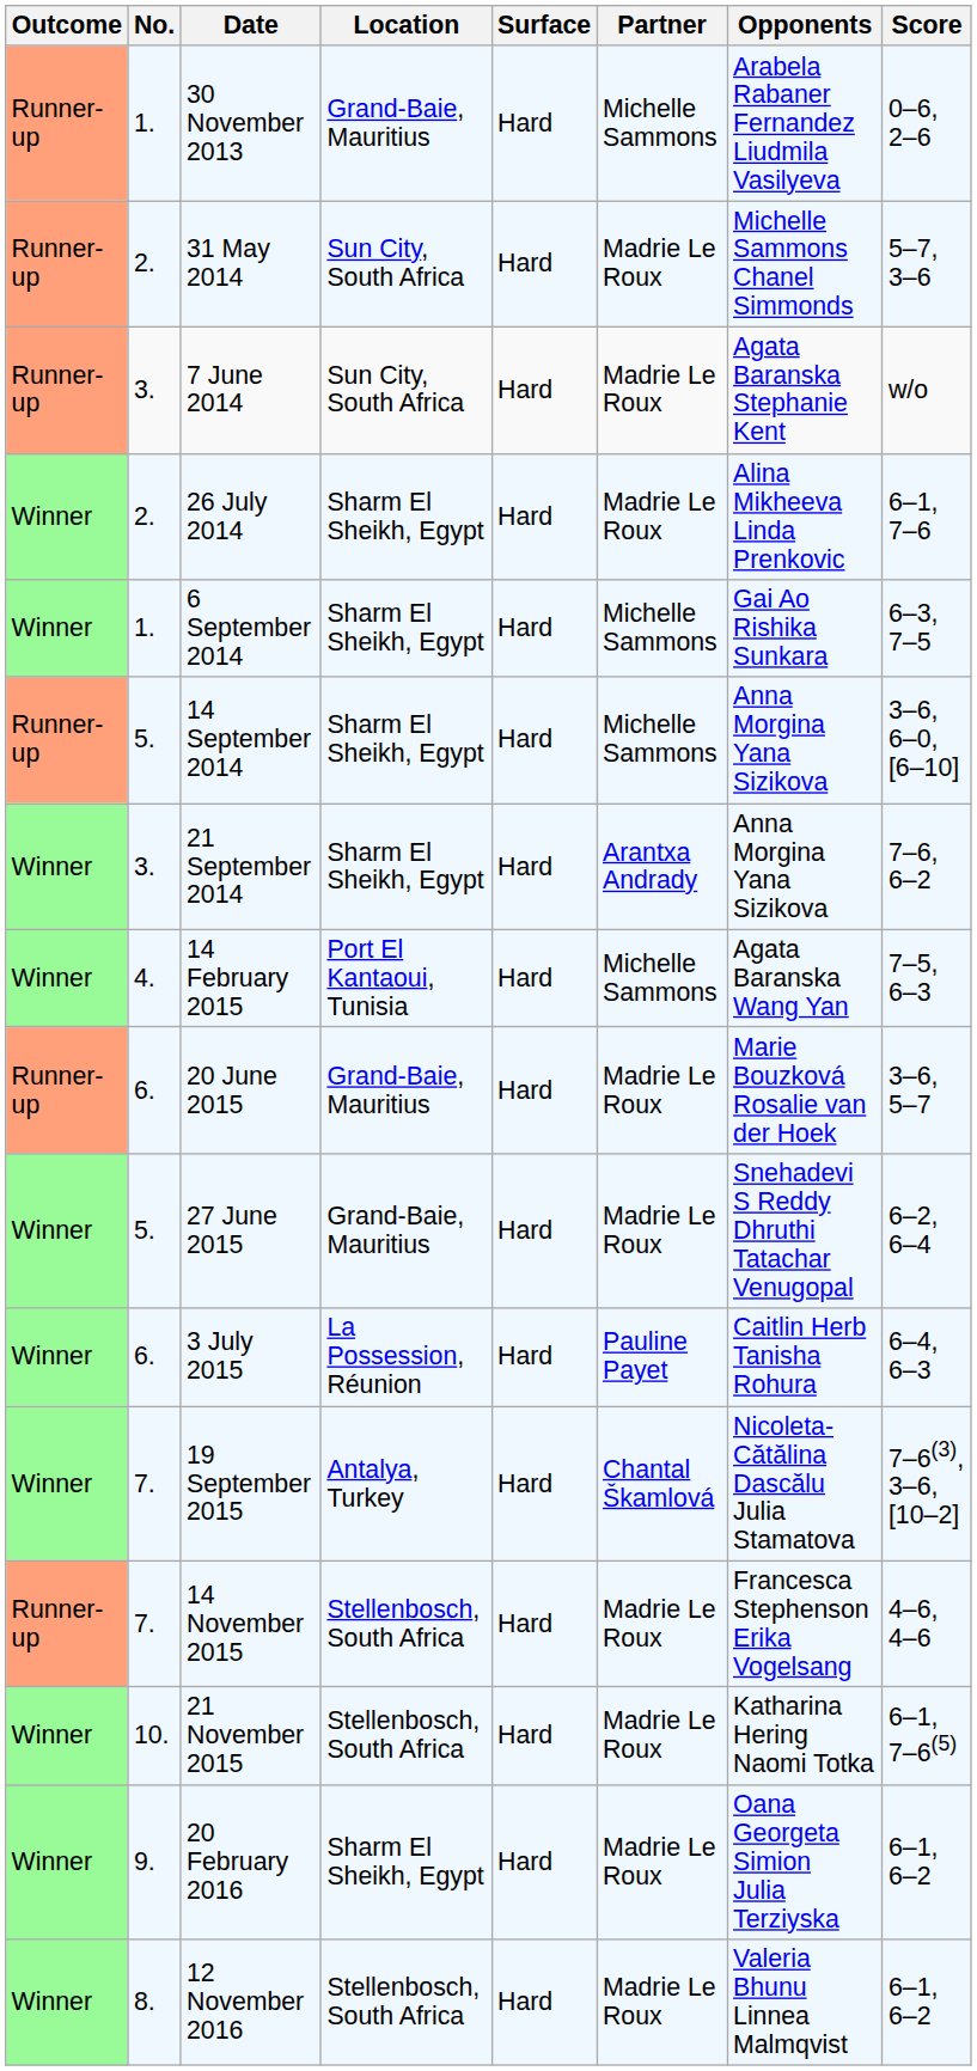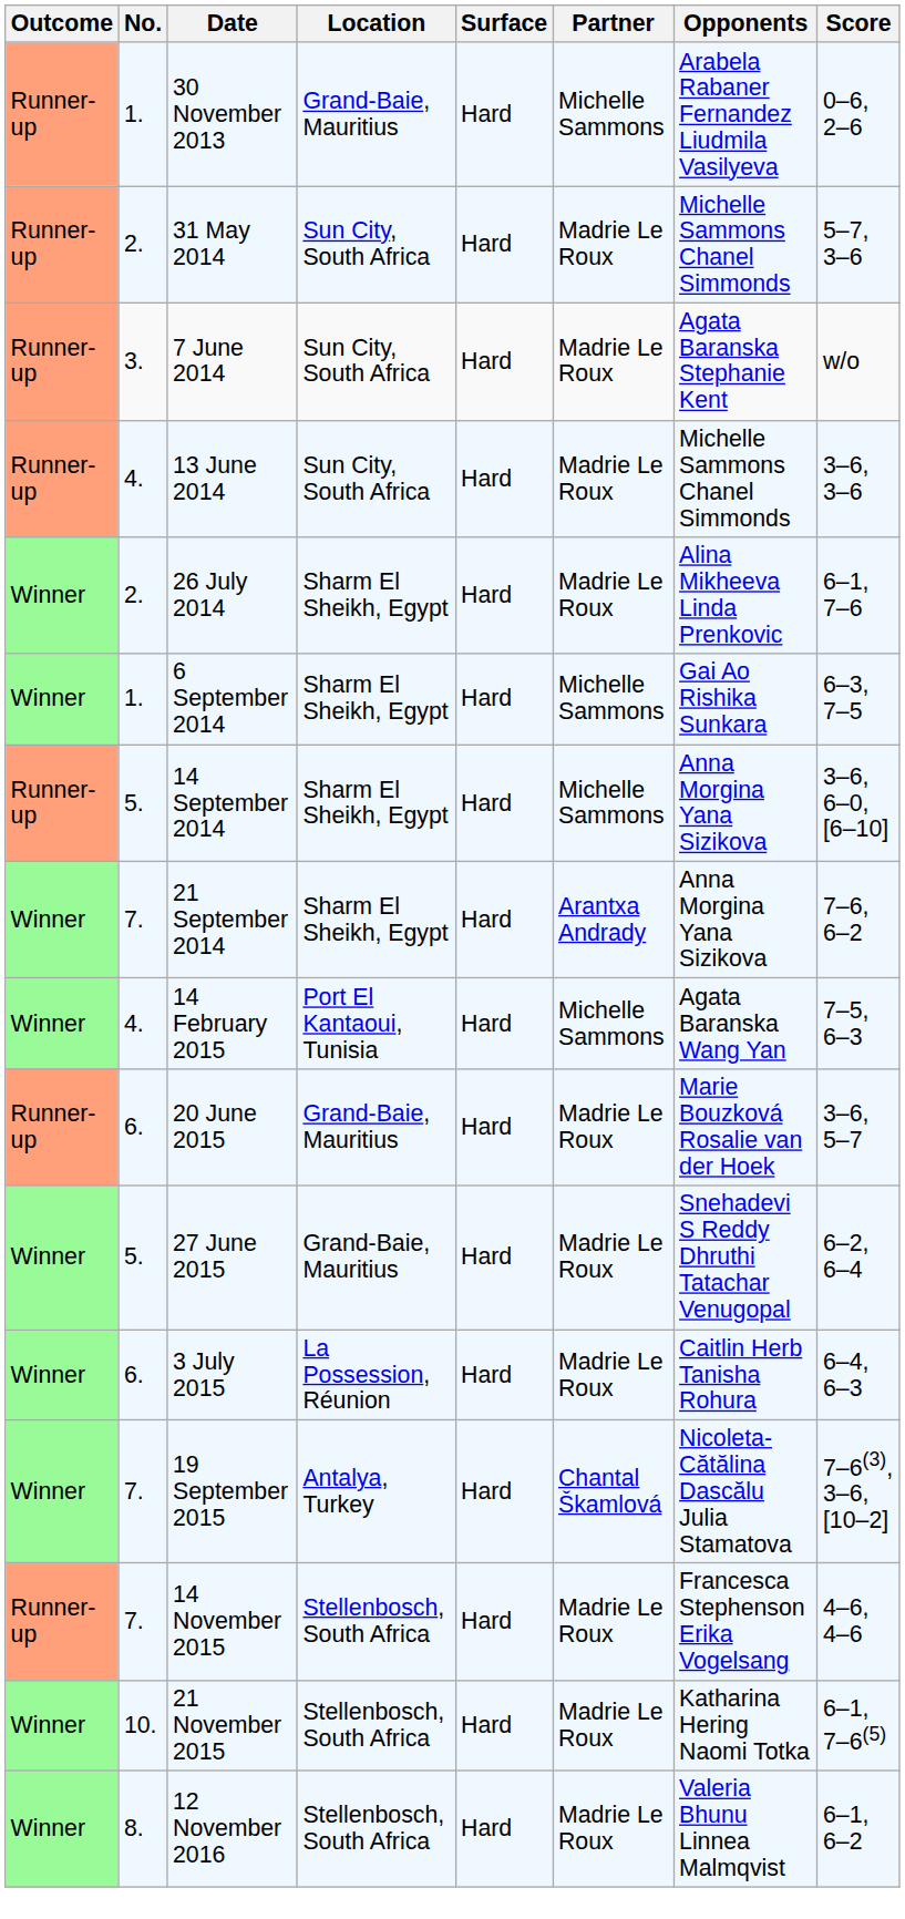 <table class="sortable wikitable">
 <tr>
 <th>Outcome</th>
 <th>No.</th>
 <th>Date</th>
 <th>Location</th>
 <th>Surface</th>
 <th>Partner</th>
 <th>Opponents</th>
 <th class="unsortable">Score</th>
 </tr>
 <tr style="background:#f0f8ff;">
 <td style="background:#ffa07a;">Runner-up</td>
 <td>1.</td>
 <td>30 November 2013</td>
 <td><a href='#'>Grand-Baie</a>, Mauritius</td>
 <td>Hard</td>
 <td> Michelle Sammons</td>
 <td> <a href='#'>Arabela Rabaner Fernandez</a> <br>  <a href='#'>Liudmila Vasilyeva</a></td>
 <td>0–6, 2–6</td>
 </tr>
 <tr style="background:#f0f8ff;">
 <td style="background:#ffa07a;">Runner-up</td>
 <td>2.</td>
 <td>31 May 2014</td>
 <td><a href='#'>Sun City</a>, South Africa</td>
 <td>Hard</td>
 <td> Madrie Le Roux</td>
 <td> <a href='#'>Michelle Sammons</a> <br>  <a href='#'>Chanel Simmonds</a></td>
 <td>5–7, 3–6</td>
 </tr>
 <tr>
 <td style="background:#ffa07a;">Runner-up</td>
 <td>3.</td>
 <td>7 June 2014</td>
 <td>Sun City, South Africa</td>
 <td>Hard</td>
 <td> Madrie Le Roux</td>
 <td> <a href='#'>Agata Baranska</a> <br>  <a href='#'>Stephanie Kent</a></td>
 <td>w/o</td>
 </tr>
 <tr style="background:#f0f8ff;">
+<td style="background:#ffa07a;">Runner-up</td>
+<td>4.</td>
+<td>13 June 2014</td>
+<td>Sun City, South Africa</td>
+<td>Hard</td>
+<td> Madrie Le Roux</td>
+<td> Michelle Sammons <br>  Chanel Simmonds</td>
+<td>3–6, 3–6</td>
+</tr>
+<tr style="background:#f0f8ff;">
 <td style="background:#98fb98;">Winner</td>
 <td>2.</td>
 <td>26 July 2014</td>
 <td>Sharm El Sheikh, Egypt</td>
 <td>Hard</td>
 <td> Madrie Le Roux</td>
 <td> <a href='#'>Alina Mikheeva</a> <br>  <a href='#'>Linda Prenkovic</a></td>
 <td>6–1, 7–6</td>
 </tr>
 <tr style="background:#f0f8ff;">
 <td style="background:#98fb98;">Winner</td>
 <td>1.</td>
 <td>6 September 2014</td>
 <td>Sharm El Sheikh, Egypt</td>
 <td>Hard</td>
 <td> Michelle Sammons</td>
 <td> <a href='#'>Gai Ao</a> <br>  <a href='#'>Rishika Sunkara</a></td>
 <td>6–3, 7–5</td>
 </tr>
 <tr style="background:#f0f8ff;">
 <td style="background:#ffa07a;">Runner-up</td>
 <td>5.</td>
 <td>14 September 2014</td>
 <td>Sharm El Sheikh, Egypt</td>
 <td>Hard</td>
 <td> Michelle Sammons</td>
 <td> <a href='#'>Anna Morgina</a> <br>  <a href='#'>Yana Sizikova</a></td>
 <td>3–6, 6–0, [6–10]</td>
 </tr>
 <tr style="background:#f0f8ff;">
 <td style="background:#98fb98;">Winner</td>
-<td>3.</td>
+<td>7.</td>
 <td>21 September 2014</td>
 <td>Sharm El Sheikh, Egypt</td>
 <td>Hard</td>
 <td> <a href='#'>Arantxa Andrady</a></td>
 <td> Anna Morgina <br>  Yana Sizikova</td>
 <td>7–6, 6–2</td>
 </tr>
 <tr style="background:#f0f8ff;">
 <td style="background:#98fb98;">Winner</td>
 <td>4.</td>
 <td>14 February 2015</td>
 <td><a href='#'>Port El Kantaoui</a>, Tunisia</td>
 <td>Hard</td>
 <td> Michelle Sammons</td>
 <td> Agata Baranska <br>  <a href='#'>Wang Yan</a></td>
 <td>7–5, 6–3</td>
 </tr>
 <tr style="background:#f0f8ff;">
 <td style="background:#ffa07a;">Runner-up</td>
 <td>6.</td>
 <td>20 June 2015</td>
 <td><a href='#'>Grand-Baie</a>, Mauritius</td>
 <td>Hard</td>
 <td> Madrie Le Roux</td>
 <td> <a href='#'>Marie Bouzková</a> <br>  <a href='#'>Rosalie van der Hoek</a></td>
 <td>3–6, 5–7</td>
 </tr>
 <tr style="background:#f0f8ff;">
 <td style="background:#98fb98;">Winner</td>
 <td>5.</td>
 <td>27 June 2015</td>
 <td>Grand-Baie, Mauritius</td>
 <td>Hard</td>
 <td> Madrie Le Roux</td>
 <td> <a href='#'>Snehadevi S Reddy</a> <br>  <a href='#'>Dhruthi Tatachar Venugopal</a></td>
 <td>6–2, 6–4</td>
 </tr>
 <tr style="background:#f0f8ff;">
 <td style="background:#98fb98;">Winner</td>
 <td>6.</td>
 <td>3 July 2015</td>
 <td><a href='#'>La Possession</a>, Réunion</td>
 <td>Hard</td>
-<td> <a href='#'>Pauline Payet</a></td>
+<td> Madrie Le Roux</td>
 <td> <a href='#'>Caitlin Herb</a> <br>  <a href='#'>Tanisha Rohura</a></td>
 <td>6–4, 6–3</td>
 </tr>
 <tr style="background:#f0f8ff;">
 <td style="background:#98fb98;">Winner</td>
 <td>7.</td>
 <td>19 September 2015</td>
 <td><a href='#'>Antalya</a>, Turkey</td>
 <td>Hard</td>
 <td> <a href='#'>Chantal Škamlová</a></td>
 <td> <a href='#'>Nicoleta-Cătălina Dascălu</a> <br>  Julia Stamatova</td>
 <td>7–6<sup>(3)</sup>, 3–6, [10–2]</td>
 </tr>
 <tr style="background:#f0f8ff;">
 <td style="background:#ffa07a;">Runner-up</td>
 <td>7.</td>
 <td>14 November 2015</td>
 <td><a href='#'>Stellenbosch</a>, South Africa</td>
 <td>Hard</td>
 <td> Madrie Le Roux</td>
 <td> Francesca Stephenson <br>  <a href='#'>Erika Vogelsang</a></td>
 <td>4–6, 4–6</td>
 </tr>
 <tr style="background:#f0f8ff;">
 <td style="background:#98fb98;">Winner</td>
 <td>10.</td>
 <td>21 November 2015</td>
 <td>Stellenbosch, South Africa</td>
 <td>Hard</td>
 <td> Madrie Le Roux</td>
 <td> Katharina Hering <br>  Naomi Totka</td>
 <td>6–1, 7–6<sup>(5)</sup></td>
 </tr>
 <tr style="background:#f0f8ff;">
 <td style="background:#98fb98;">Winner</td>
-<td>9.</td>
-<td>20 February 2016</td>
-<td>Sharm El Sheikh, Egypt</td>
-<td>Hard</td>
-<td> Madrie Le Roux</td>
-<td> <a href='#'>Oana Georgeta Simion</a> <br>  <a href='#'>Julia Terziyska</a></td>
-<td>6–1, 6–2</td>
-</tr>
-<tr style="background:#f0f8ff;">
-<td style="background:#98fb98;">Winner</td>
 <td>8.</td>
 <td>12 November 2016</td>
 <td>Stellenbosch, South Africa</td>
 <td>Hard</td>
 <td> Madrie Le Roux</td>
 <td> <a href='#'>Valeria Bhunu</a> <br>  Linnea Malmqvist</td>
 <td>6–1, 6–2</td>
 </tr>
 </table>
